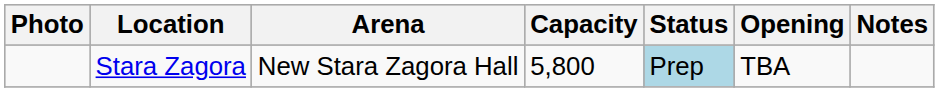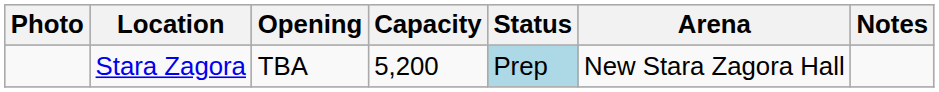 <table class="wikitable sortable">
 <tr>
 <th>Photo</th>
 <th>Location</th>
-<th>Arena</th>
+<th>Opening</th>
 <th>Capacity</th>
 <th>Status</th>
-<th>Opening</th>
+<th>Arena</th>
 <th>Notes</th>
 </tr>
 <tr>
 <td></td>
 <td><a href='#'>Stara Zagora</a></td>
+<td>TBA</td>
+<td>5,200</td>
+<td style="background: lightblue;">Prep</td>
 <td>New Stara Zagora Hall</td>
-<td>5,800</td>
-<td style="background: lightblue;">Prep</td>
-<td>TBA</td>
 <td></td>
 </tr>
 </table>
